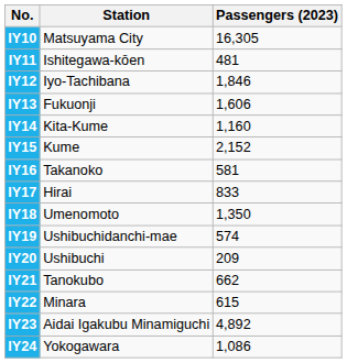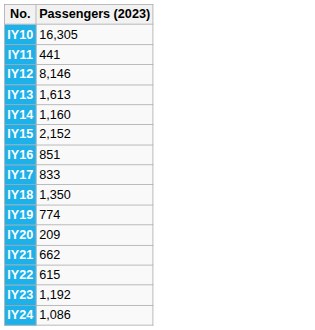 <table class=wikitable>
 <tr>
 <th>No.</th>
-<th>Station</th>
 <th>Passengers (2023)</th>
 </tr>
 <tr>
 <th style="background-color:#1db0e9; color:#fff;">IY10</th>
-<td>Matsuyama City</td>
 <td>16,305</td>
 </tr>
 <tr>
 <th style="background-color:#1db0e9; color:#fff;">IY11</th>
-<td>Ishitegawa-kōen</td>
-<td>481</td>
+<td>441</td>
 </tr>
 <tr>
 <th style="background-color:#1db0e9; color:#fff;">IY12</th>
-<td>Iyo-Tachibana</td>
-<td>1,846</td>
+<td>8,146</td>
 </tr>
 <tr>
 <th style="background-color:#1db0e9; color:#fff;">IY13</th>
-<td>Fukuonji</td>
-<td>1,606</td>
+<td>1,613</td>
 </tr>
 <tr>
 <th style="background-color:#1db0e9; color:#fff;">IY14</th>
-<td>Kita-Kume</td>
 <td>1,160</td>
 </tr>
 <tr>
 <th style="background-color:#1db0e9; color:#fff;">IY15</th>
-<td>Kume</td>
 <td>2,152</td>
 </tr>
 <tr>
 <th style="background-color:#1db0e9; color:#fff;">IY16</th>
-<td>Takanoko</td>
-<td>581</td>
+<td>851</td>
 </tr>
 <tr>
 <th style="background-color:#1db0e9; color:#fff;">IY17</th>
-<td>Hirai</td>
 <td>833</td>
 </tr>
 <tr>
 <th style="background-color:#1db0e9; color:#fff;">IY18</th>
-<td>Umenomoto</td>
 <td>1,350</td>
 </tr>
 <tr>
 <th style="background-color:#1db0e9; color:#fff;">IY19</th>
-<td>Ushibuchidanchi-mae</td>
-<td>574</td>
+<td>774</td>
 </tr>
 <tr>
 <th style="background-color:#1db0e9; color:#fff;">IY20</th>
-<td>Ushibuchi</td>
 <td>209</td>
 </tr>
 <tr>
 <th style="background-color:#1db0e9; color:#fff;">IY21</th>
-<td>Tanokubo</td>
 <td>662</td>
 </tr>
 <tr>
 <th style="background-color:#1db0e9; color:#fff;">IY22</th>
-<td>Minara</td>
 <td>615</td>
 </tr>
 <tr>
 <th style="background-color:#1db0e9; color:#fff;">IY23</th>
-<td>Aidai Igakubu Minamiguchi</td>
-<td>4,892</td>
+<td>1,192</td>
 </tr>
 <tr>
 <th style="background-color:#1db0e9; color:#fff;">IY24</th>
-<td>Yokogawara</td>
 <td>1,086</td>
 </tr>
 </table>
